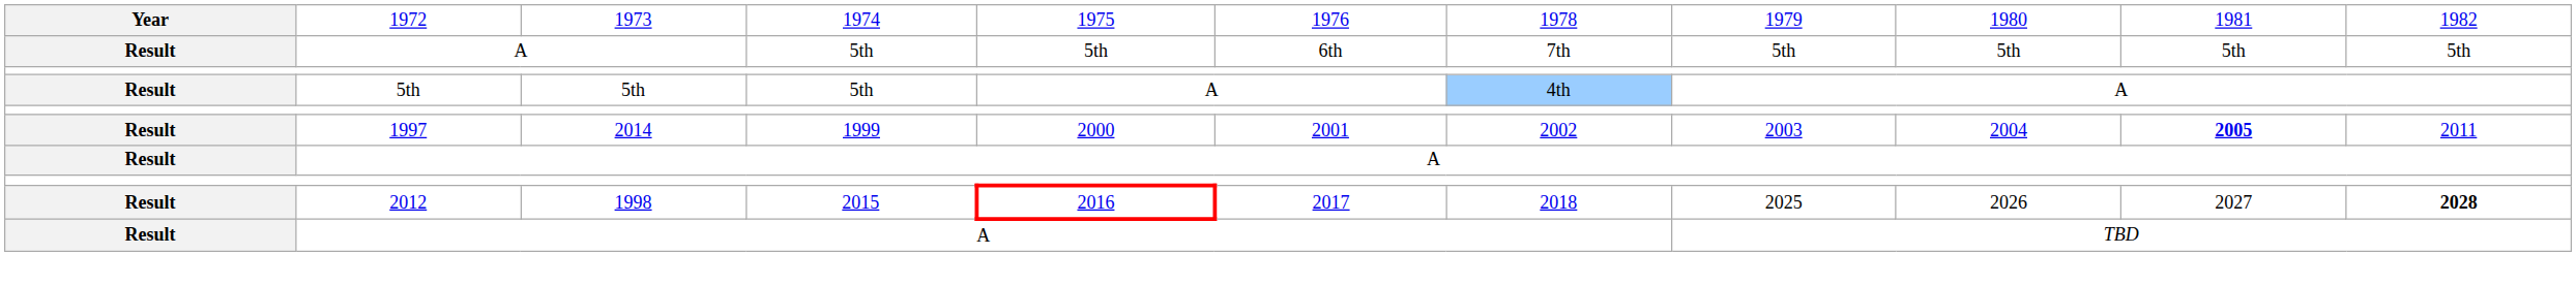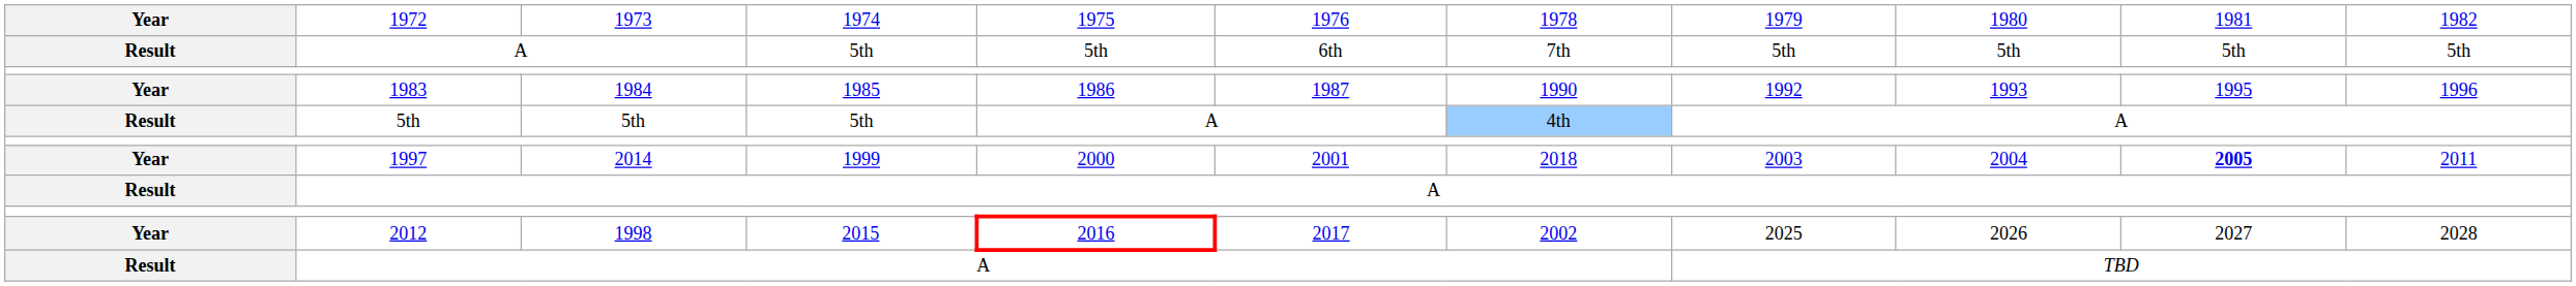 <table class="wikitable" style="text-align:center; font-size:90%; background:white;" width="100%">
 <tr>
 <th>Year</th>
 <td><a href='#'>1972</a></td>
 <td><a href='#'>1973</a></td>
 <td><a href='#'>1974</a></td>
 <td><a href='#'>1975</a></td>
 <td><a href='#'>1976</a></td>
 <td><a href='#'>1978</a></td>
 <td><a href='#'>1979</a></td>
 <td><a href='#'>1980</a></td>
 <td><a href='#'>1981</a></td>
 <td><a href='#'>1982</a></td>
 </tr>
 <tr>
 <th>Result</th>
 <td colspan="2">A</td>
 <td>5th</td>
 <td>5th</td>
 <td>6th</td>
 <td>7th</td>
 <td>5th</td>
 <td>5th</td>
 <td>5th</td>
 <td>5th</td>
 </tr>
 <tr>
 <td colspan="11"></td>
 </tr>
 <tr>
+<th>Year</th>
+<td><a href='#'>1983</a></td>
+<td><a href='#'>1984</a></td>
+<td><a href='#'>1985</a></td>
+<td><a href='#'>1986</a></td>
+<td><a href='#'>1987</a></td>
+<td><a href='#'>1990</a></td>
+<td><a href='#'>1992</a></td>
+<td><a href='#'>1993</a></td>
+<td><a href='#'>1995</a></td>
+<td><a href='#'>1996</a></td>
+</tr>
+<tr>
 <th>Result</th>
 <td>5th</td>
 <td>5th</td>
 <td>5th</td>
 <td colspan="2">A</td>
 <td bgcolor="9acdff">4th</td>
 <td colspan="4">A</td>
 </tr>
 <tr>
 <td colspan="11"></td>
 </tr>
 <tr>
-<th>Result</th>
+<th>Year</th>
 <td><a href='#'>1997</a></td>
 <td><a href='#'>2014</a></td>
 <td><a href='#'>1999</a></td>
 <td><a href='#'>2000</a></td>
 <td><a href='#'>2001</a></td>
-<td><a href='#'>2002</a></td>
+<td><a href='#'>2018</a></td>
 <td><a href='#'>2003</a></td>
 <td><a href='#'>2004</a></td>
 <td><strong><a href='#'>2005</a></strong></td>
 <td><a href='#'>2011</a></td>
 </tr>
 <tr>
 <th>Result</th>
 <td colspan="10">A</td>
 </tr>
 <tr>
 <td colspan="11"></td>
 </tr>
 <tr>
-<th>Result</th>
+<th>Year</th>
 <td><a href='#'>2012</a></td>
 <td><a href='#'>1998</a></td>
 <td><a href='#'>2015</a></td>
 <td style="border: 3px solid red"><a href='#'>2016</a></td>
 <td><a href='#'>2017</a></td>
-<td><a href='#'>2018</a></td>
+<td><a href='#'>2002</a></td>
 <td>2025</td>
 <td>2026</td>
 <td>2027</td>
-<td><strong>2028</strong></td>
+<td>2028</td>
 </tr>
 <tr>
 <th>Result</th>
 <td colspan="6">A</td>
 <td colspan="4"><em>TBD</em></td>
 </tr>
 </table>
